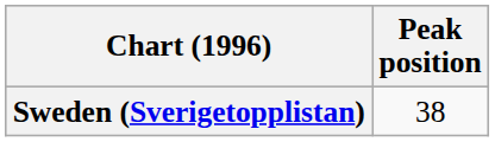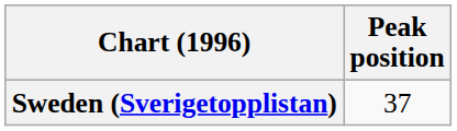 <table class="wikitable plainrowheaders" style="text-align:center">
 <tr>
 <th scope="col">Chart (1996)</th>
 <th scope="col">Peak<br>position</th>
 </tr>
 <tr>
 <th scope="row">Sweden (<a href='#'>Sverigetopplistan</a>)</th>
-<td align="center">38</td>
+<td align="center">37</td>
 </tr>
 </table>
